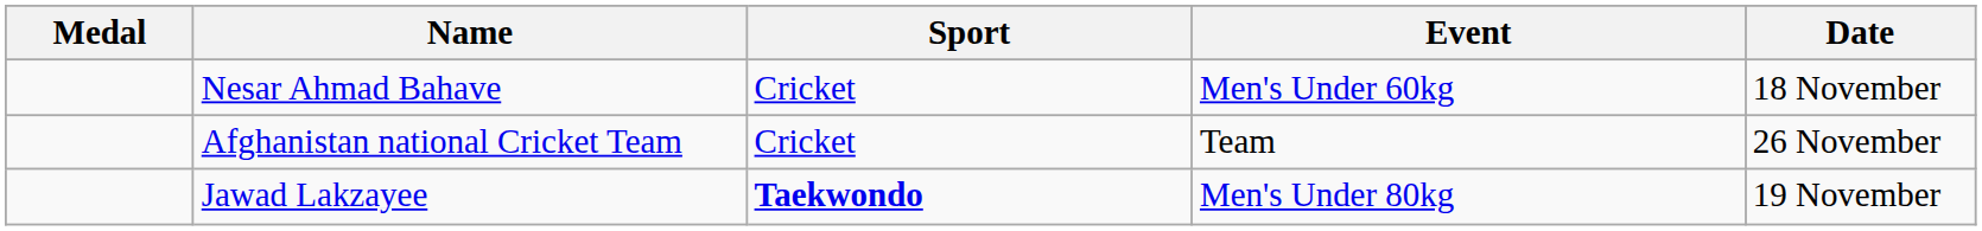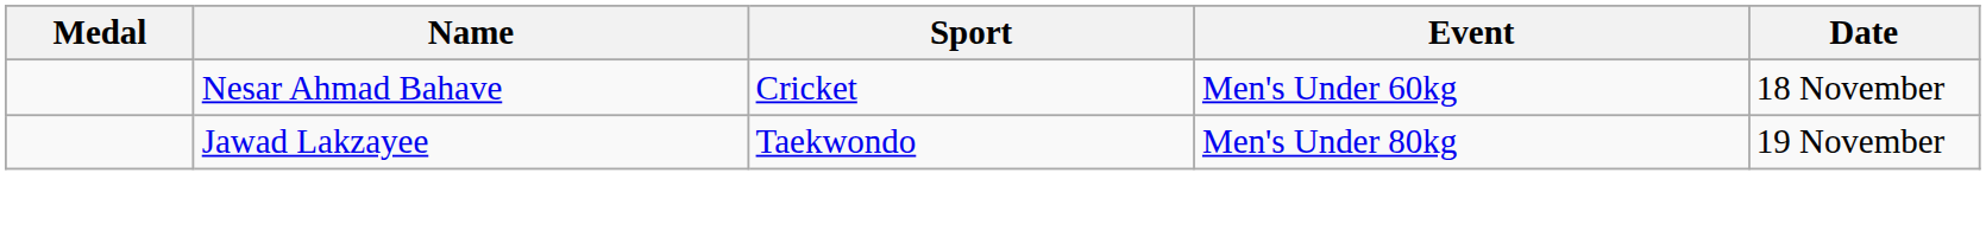 <table class="wikitable sortable" style="font-size:100%">
 <tr>
 <th width="80">Medal</th>
 <th width="250">Name</th>
 <th width="200">Sport</th>
 <th width="250">Event</th>
 <th width="100">Date</th>
 </tr>
 <tr>
 <td></td>
 <td><a href='#'>Nesar Ahmad Bahave</a></td>
 <td><a href='#'>Cricket</a></td>
 <td><a href='#'>Men's Under 60kg</a></td>
 <td>18 November</td>
 </tr>
 <tr>
 <td></td>
-<td><a href='#'>Afghanistan national Cricket Team</a></td>
-<td><a href='#'>Cricket</a></td>
-<td>Team</td>
-<td>26 November</td>
-</tr>
-<tr>
-<td></td>
 <td><a href='#'>Jawad Lakzayee</a></td>
-<td><strong><a href='#'>Taekwondo</a></strong></td>
+<td><a href='#'>Taekwondo</a></td>
 <td><a href='#'>Men's Under 80kg</a></td>
 <td>19 November</td>
 </tr>
 </table>
